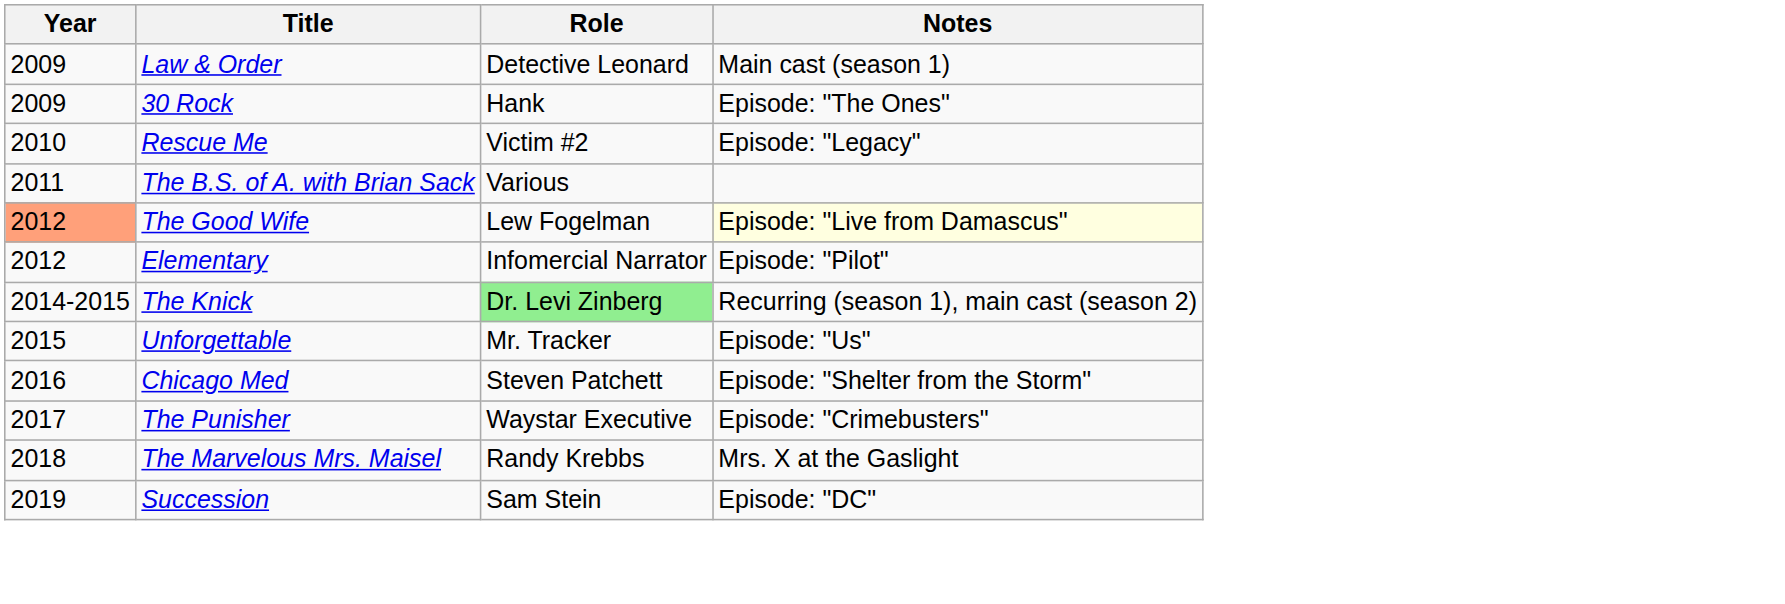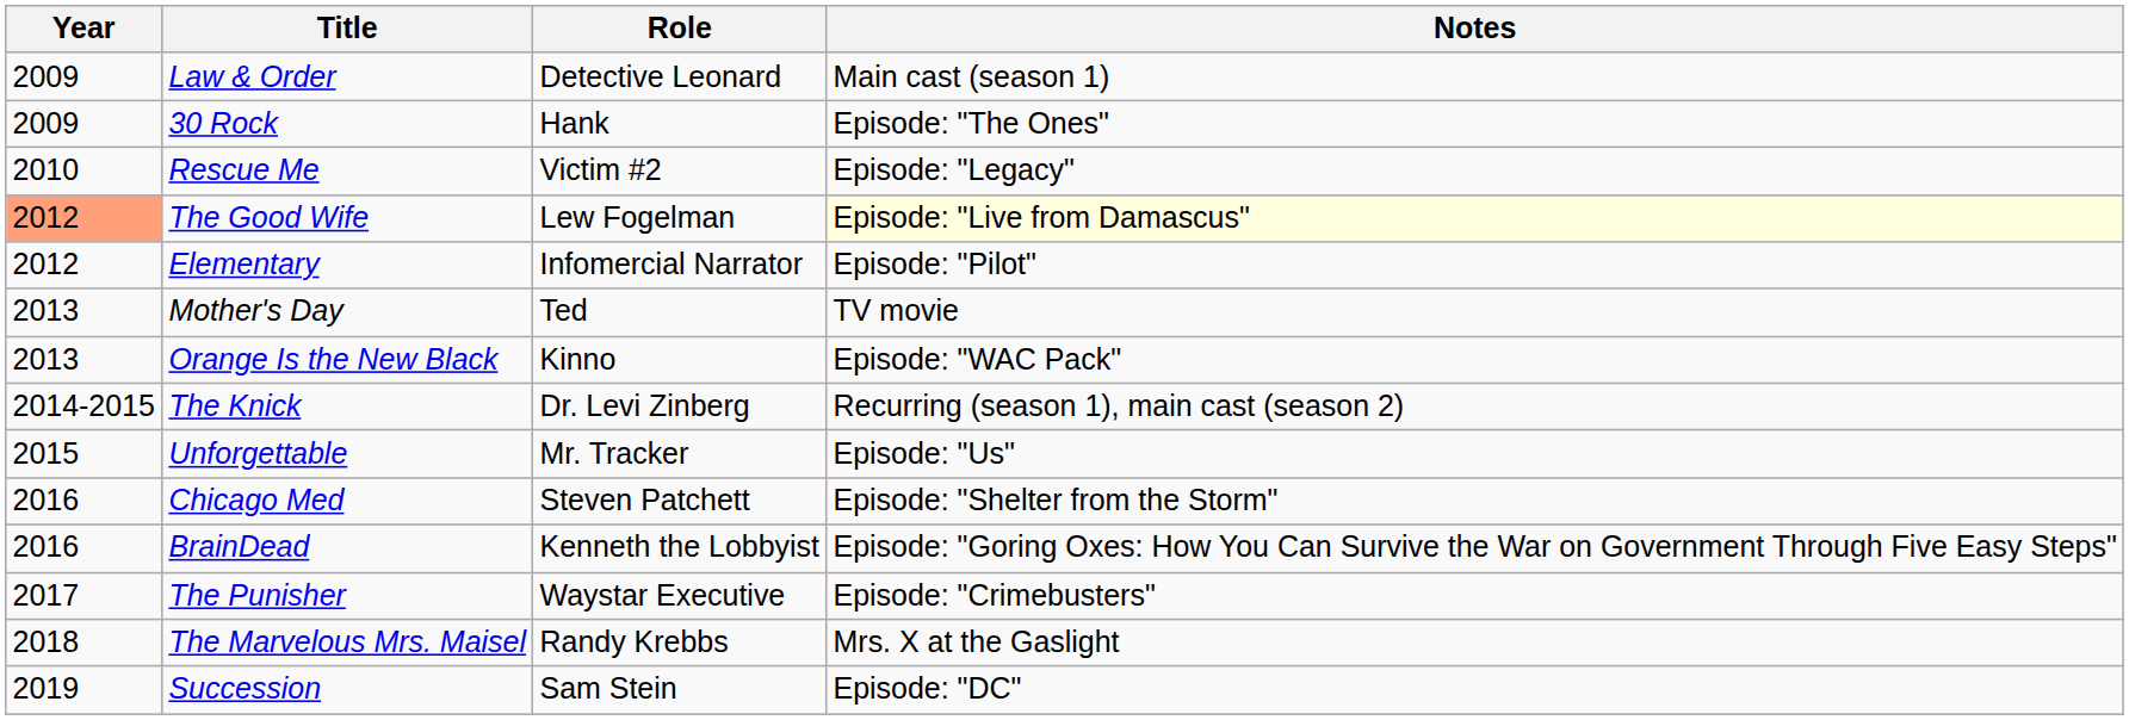 <table class="wikitable sortable">
 <tr>
 <th>Year</th>
 <th>Title</th>
 <th>Role</th>
 <th class="unsortable">Notes</th>
 </tr>
 <tr>
 <td>2009</td>
 <td><em><a href='#'>Law & Order</a></em></td>
 <td>Detective Leonard</td>
 <td>Main cast (season 1)</td>
 </tr>
 <tr>
 <td>2009</td>
 <td><em><a href='#'>30 Rock</a></em></td>
 <td>Hank</td>
 <td>Episode: "The Ones"</td>
 </tr>
 <tr>
 <td>2010</td>
 <td><em><a href='#'>Rescue Me</a></em></td>
 <td>Victim #2</td>
 <td>Episode: "Legacy"</td>
 </tr>
 <tr>
-<td>2011</td>
-<td><em><a href='#'>The B.S. of A. with Brian Sack</a></em></td>
-<td>Various</td>
-<td></td>
-</tr>
-<tr>
 <td style="background: lightsalmon;">2012</td>
 <td><em><a href='#'>The Good Wife</a></em></td>
 <td>Lew Fogelman</td>
 <td style="background: lightyellow;">Episode: "Live from Damascus"</td>
 </tr>
 <tr>
 <td>2012</td>
 <td><em><a href='#'>Elementary</a></em></td>
 <td>Infomercial Narrator</td>
 <td>Episode: "Pilot"</td>
 </tr>
 <tr>
+<td>2013</td>
+<td><em>Mother's Day</em></td>
+<td>Ted</td>
+<td>TV movie</td>
+</tr>
+<tr>
+<td>2013</td>
+<td><em><a href='#'>Orange Is the New Black</a></em></td>
+<td>Kinno</td>
+<td>Episode: "WAC Pack"</td>
+</tr>
+<tr>
 <td>2014-2015</td>
 <td><em><a href='#'>The Knick</a></em></td>
-<td style="background: lightgreen;">Dr. Levi Zinberg</td>
+<td>Dr. Levi Zinberg</td>
 <td>Recurring (season 1), main cast (season 2)</td>
 </tr>
 <tr>
 <td>2015</td>
 <td><em><a href='#'>Unforgettable</a></em></td>
 <td>Mr. Tracker</td>
 <td>Episode: "Us"</td>
 </tr>
 <tr>
 <td>2016</td>
 <td><em><a href='#'>Chicago Med</a></em></td>
 <td>Steven Patchett</td>
 <td>Episode: "Shelter from the Storm"</td>
+</tr>
+<tr>
+<td>2016</td>
+<td><em><a href='#'>BrainDead</a></em></td>
+<td>Kenneth the Lobbyist</td>
+<td>Episode: "Goring Oxes: How You Can Survive the War on Government Through Five Easy Steps"</td>
 </tr>
 <tr>
 <td>2017</td>
 <td><em><a href='#'>The Punisher</a></em></td>
 <td>Waystar Executive</td>
 <td>Episode: "Crimebusters"</td>
 </tr>
 <tr>
 <td>2018</td>
 <td><em><a href='#'>The Marvelous Mrs. Maisel</a></em></td>
 <td>Randy Krebbs</td>
 <td>Mrs. X at the Gaslight</td>
 </tr>
 <tr>
 <td>2019</td>
 <td><a href='#'><em>Succession</em></a></td>
 <td>Sam Stein</td>
 <td>Episode: "DC"</td>
 </tr>
 </table>
